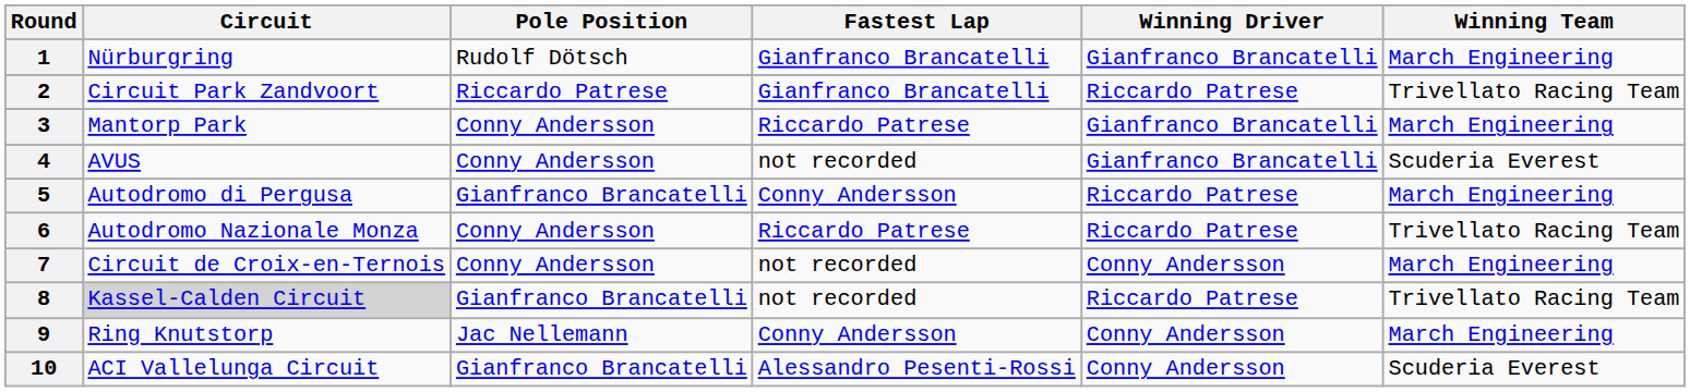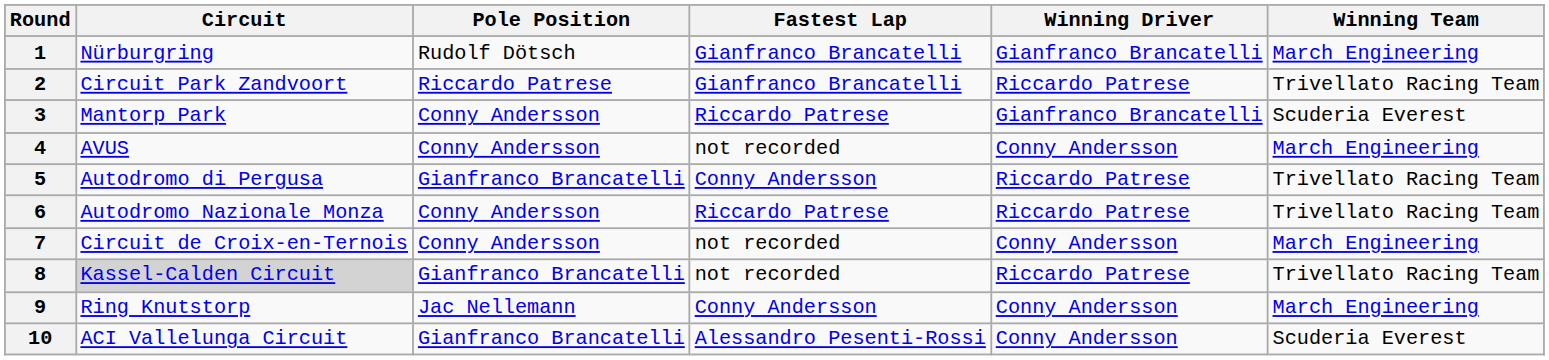 <table class="wikitable" style="font-size: 85%;">
 <tr>
 <th>Round</th>
 <th>Circuit</th>
 <th>Pole Position</th>
 <th>Fastest Lap</th>
 <th>Winning Driver</th>
 <th>Winning Team</th>
 </tr>
 <tr>
 <th>1</th>
 <td> <a href='#'>Nürburgring</a></td>
 <td> Rudolf Dötsch</td>
 <td> <a href='#'>Gianfranco Brancatelli</a></td>
 <td> <a href='#'>Gianfranco Brancatelli</a></td>
 <td><a href='#'>March Engineering</a></td>
 </tr>
 <tr>
 <th>2</th>
 <td> <a href='#'>Circuit Park Zandvoort</a></td>
 <td> <a href='#'>Riccardo Patrese</a></td>
 <td> <a href='#'>Gianfranco Brancatelli</a></td>
 <td> <a href='#'>Riccardo Patrese</a></td>
 <td>Trivellato Racing Team</td>
 </tr>
 <tr>
 <th>3</th>
 <td> <a href='#'>Mantorp Park</a></td>
 <td> <a href='#'>Conny Andersson</a></td>
 <td> <a href='#'>Riccardo Patrese</a></td>
 <td> <a href='#'>Gianfranco Brancatelli</a></td>
-<td><a href='#'>March Engineering</a></td>
+<td>Scuderia Everest</td>
 </tr>
 <tr>
 <th>4</th>
 <td> <a href='#'>AVUS</a></td>
 <td> <a href='#'>Conny Andersson</a></td>
 <td>not recorded</td>
-<td> <a href='#'>Gianfranco Brancatelli</a></td>
-<td>Scuderia Everest</td>
+<td> <a href='#'>Conny Andersson</a></td>
+<td><a href='#'>March Engineering</a></td>
 </tr>
 <tr>
 <th>5</th>
 <td> <a href='#'>Autodromo di Pergusa</a></td>
 <td> <a href='#'>Gianfranco Brancatelli</a></td>
 <td> <a href='#'>Conny Andersson</a></td>
 <td> <a href='#'>Riccardo Patrese</a></td>
-<td><a href='#'>March Engineering</a></td>
+<td>Trivellato Racing Team</td>
 </tr>
 <tr>
 <th>6</th>
 <td> <a href='#'>Autodromo Nazionale Monza</a></td>
 <td> <a href='#'>Conny Andersson</a></td>
 <td> <a href='#'>Riccardo Patrese</a></td>
 <td> <a href='#'>Riccardo Patrese</a></td>
 <td>Trivellato Racing Team</td>
 </tr>
 <tr>
 <th>7</th>
 <td> <a href='#'>Circuit de Croix-en-Ternois</a></td>
 <td> <a href='#'>Conny Andersson</a></td>
 <td>not recorded</td>
 <td> <a href='#'>Conny Andersson</a></td>
 <td><a href='#'>March Engineering</a></td>
 </tr>
 <tr>
 <th>8</th>
 <td style="background: lightgrey;"> <a href='#'>Kassel-Calden Circuit</a></td>
 <td> <a href='#'>Gianfranco Brancatelli</a></td>
 <td>not recorded</td>
 <td> <a href='#'>Riccardo Patrese</a></td>
 <td>Trivellato Racing Team</td>
 </tr>
 <tr>
 <th>9</th>
 <td> <a href='#'>Ring Knutstorp</a></td>
 <td> <a href='#'>Jac Nellemann</a></td>
 <td> <a href='#'>Conny Andersson</a></td>
 <td> <a href='#'>Conny Andersson</a></td>
 <td><a href='#'>March Engineering</a></td>
 </tr>
 <tr>
 <th>10</th>
 <td> <a href='#'>ACI Vallelunga Circuit</a></td>
 <td> <a href='#'>Gianfranco Brancatelli</a></td>
 <td> <a href='#'>Alessandro Pesenti-Rossi</a></td>
 <td> <a href='#'>Conny Andersson</a></td>
 <td>Scuderia Everest</td>
 </tr>
 </table>
